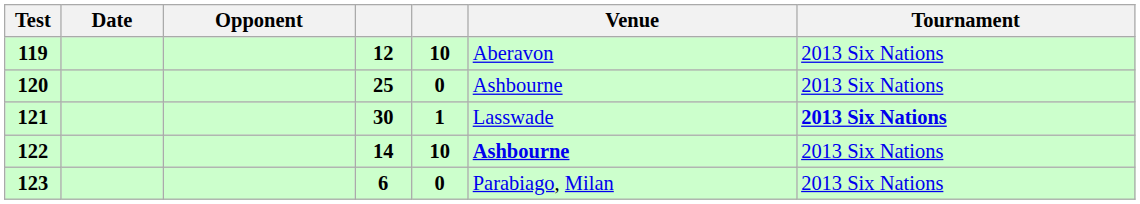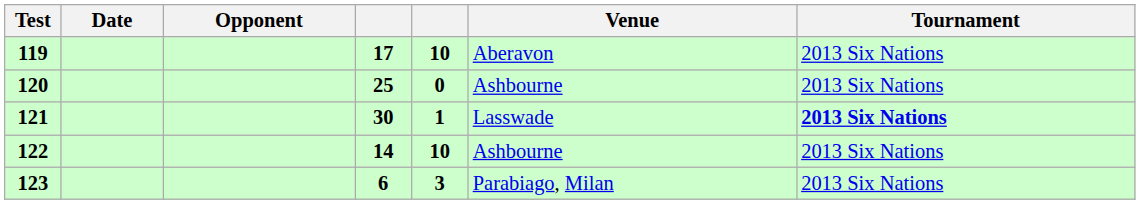 <table class="wikitable sortable" style="width:100%">
 <tr>
 <th style="width:5%">Test</th>
 <th style="width:9%">Date</th>
 <th style="width:17%">Opponent</th>
 <th style="width:5%"></th>
 <th style="width:5%"></th>
 <th>Venue</th>
 <th>Tournament</th>
 </tr>
 <tr bgcolor="#ccffcc">
 <td align="center"><strong>119</strong></td>
 <td></td>
 <td></td>
-<td align="center"><strong>12</strong></td>
+<td align="center"><strong>17</strong></td>
 <td align="center"><strong>10</strong></td>
 <td><a href='#'>Aberavon</a></td>
 <td><a href='#'>2013 Six Nations</a></td>
 </tr>
 <tr bgcolor="#ccffcc">
 <td align="center"><strong>120</strong></td>
 <td></td>
 <td></td>
 <td align="center"><strong>25</strong></td>
 <td align="center"><strong>0</strong></td>
 <td><a href='#'>Ashbourne</a></td>
 <td><a href='#'>2013 Six Nations</a></td>
 </tr>
 <tr bgcolor="#ccffcc">
 <td align="center"><strong>121</strong></td>
 <td></td>
 <td></td>
 <td align="center"><strong>30</strong></td>
 <td align="center"><strong>1</strong></td>
 <td><a href='#'>Lasswade</a></td>
 <td><strong><a href='#'>2013 Six Nations</a></strong></td>
 </tr>
 <tr bgcolor="#ccffcc">
 <td align="center"><strong>122</strong></td>
 <td></td>
 <td></td>
 <td align="center"><strong>14</strong></td>
 <td align="center"><strong>10</strong></td>
-<td><strong><a href='#'>Ashbourne</a></strong></td>
+<td><a href='#'>Ashbourne</a></td>
 <td><a href='#'>2013 Six Nations</a></td>
 </tr>
 <tr bgcolor="#ccffcc">
 <td align="center"><strong>123</strong></td>
 <td></td>
 <td></td>
 <td align="center"><strong>6</strong></td>
-<td align="center"><strong>0</strong></td>
+<td align="center"><strong>3</strong></td>
 <td><a href='#'>Parabiago</a>, <a href='#'>Milan</a></td>
 <td><a href='#'>2013 Six Nations</a></td>
 </tr>
 </table>
